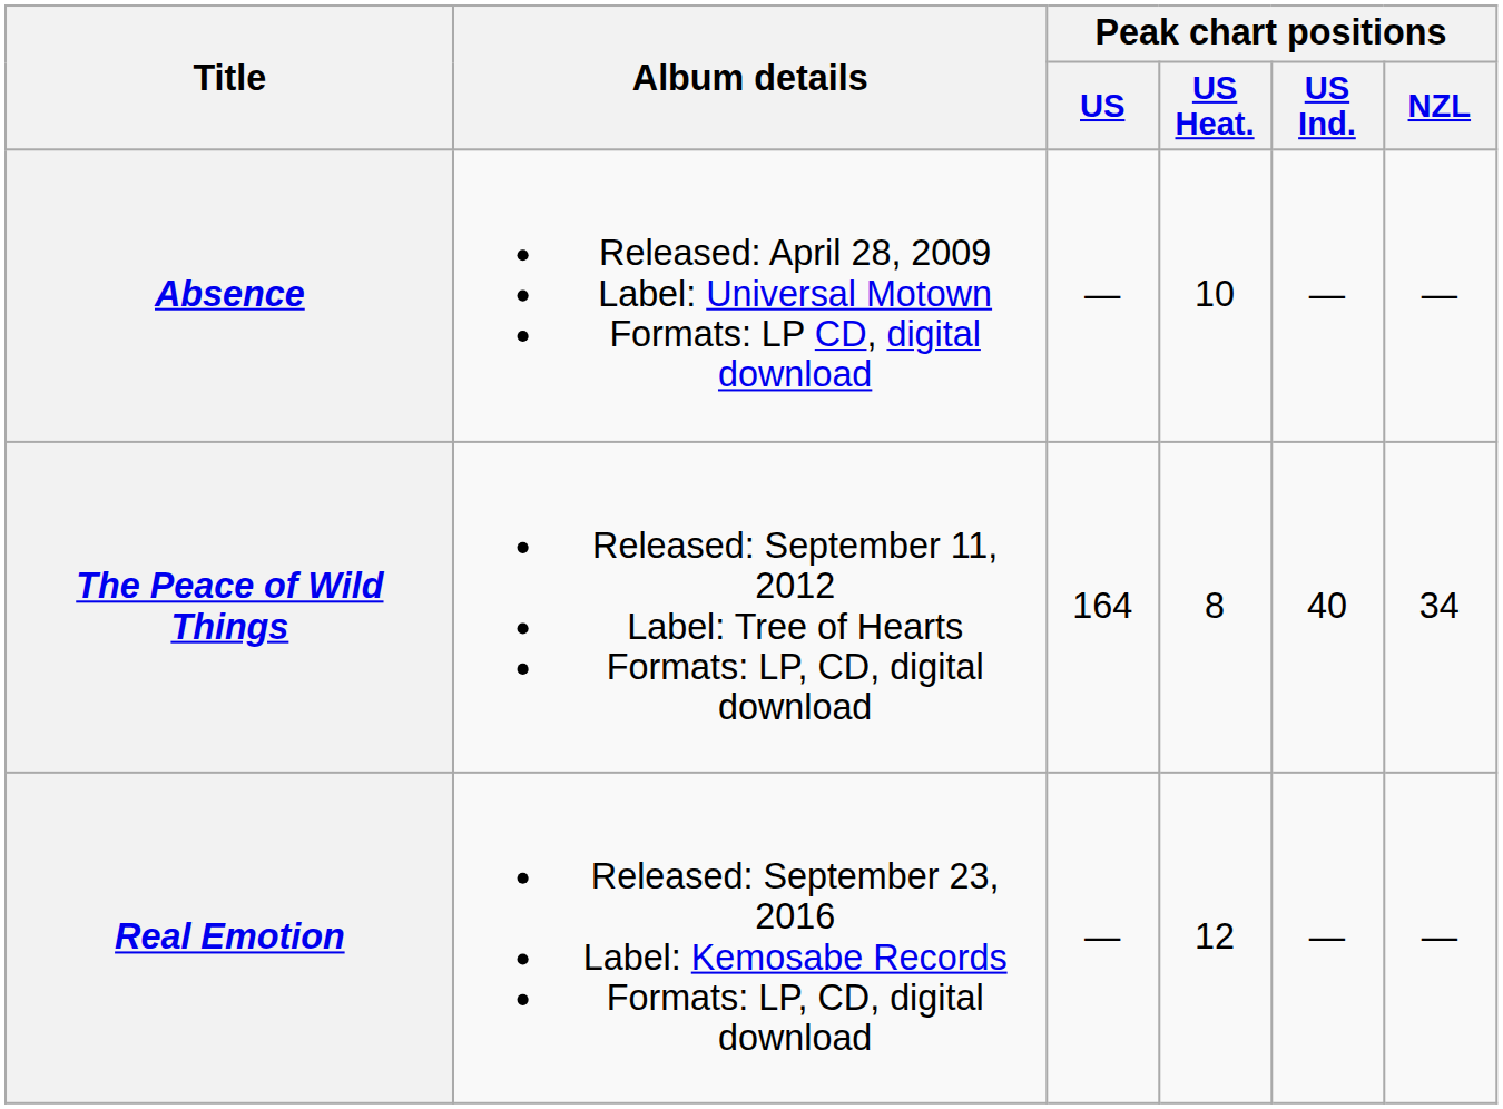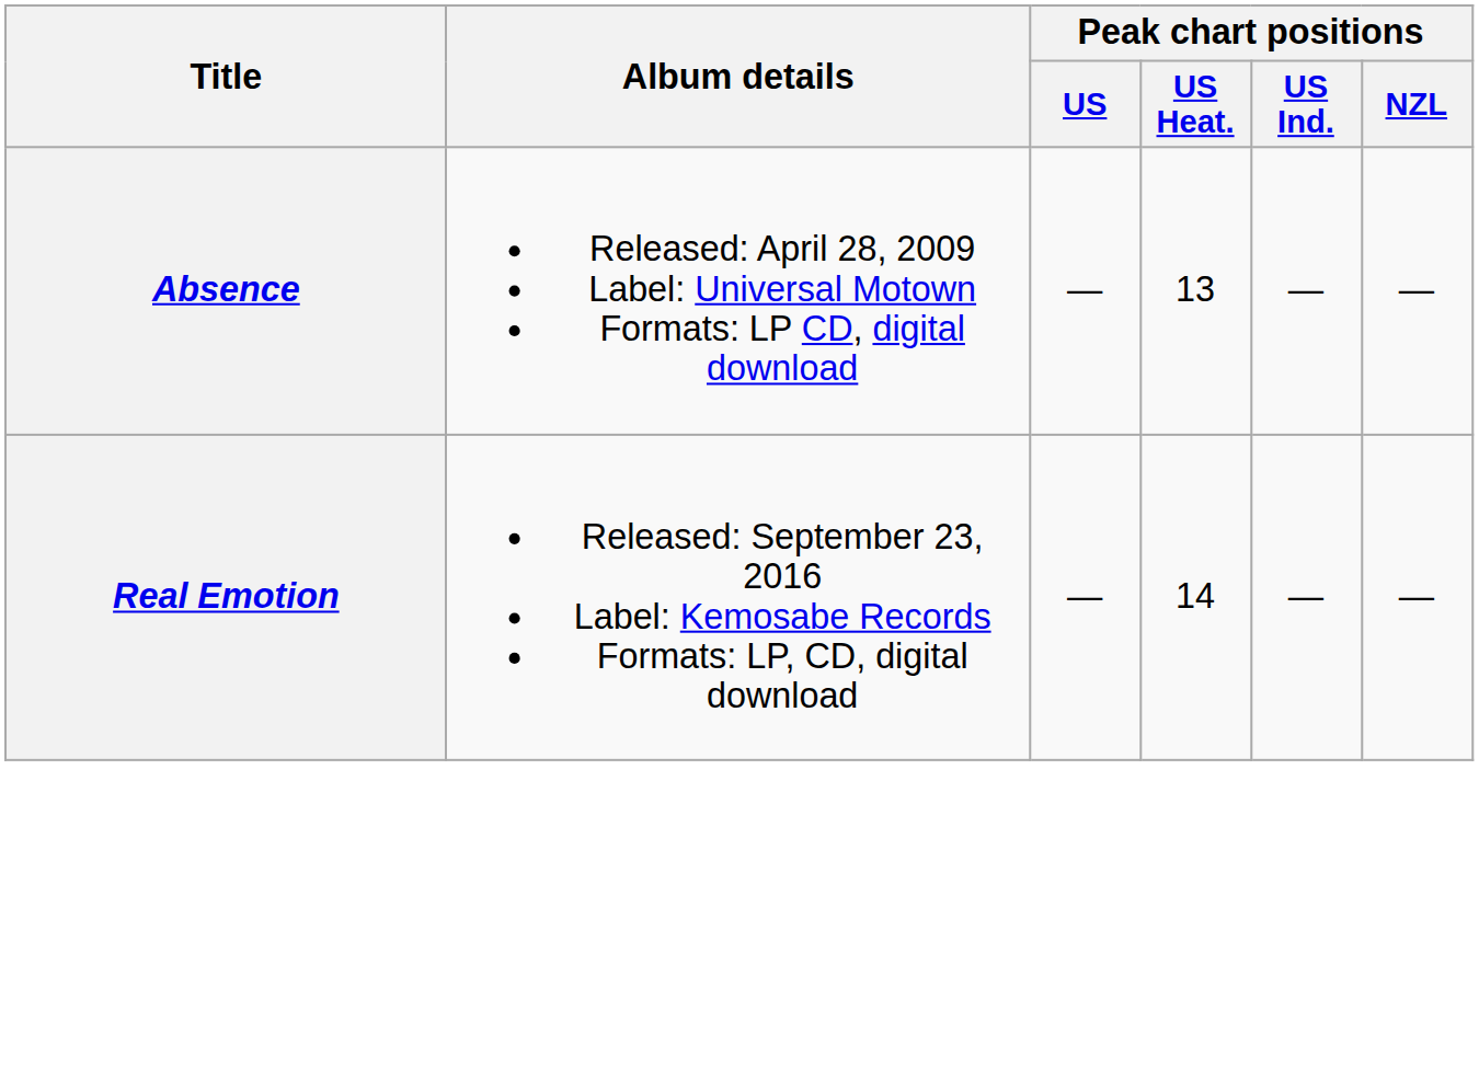 <table class="wikitable plainrowheaders" style="text-align:center;">
 <tr>
 <th scope="col" rowspan="2" style="width:12em;">Title</th>
 <th scope="col" rowspan="2" style="width:16em;">Album details</th>
 <th scope="col" colspan="4">Peak chart positions</th>
 </tr>
 <tr>
 <th scope="col" style="width:3em; font-size:90%;"><a href='#'>US</a><br></th>
 <th scope="col" style="width:3em; font-size:90%;"><a href='#'>US<br>Heat.</a><br></th>
 <th scope="col" style="width:3em; font-size:90%;"><a href='#'>US<br>Ind.</a><br></th>
 <th scope="col" style="width:3em; font-size:90%;"><a href='#'>NZL</a><br></th>
 </tr>
 <tr>
 <th scope="row"><em><a href='#'>Absence</a></em></th>
 <td><br><ul><li>Released: April 28, 2009</li><li>Label: <a href='#'>Universal Motown</a></li><li>Formats: LP <a href='#'>CD</a>, <a href='#'>digital download</a></li></ul></td>
 <td>—</td>
-<td>10</td>
+<td>13</td>
 <td>—</td>
 <td>—</td>
-</tr>
-<tr>
-<th scope="row"><em><a href='#'>The Peace of Wild Things</a></em></th>
-<td><br><ul><li>Released: September 11, 2012</li><li>Label: Tree of Hearts</li><li>Formats: LP, CD, digital download</li></ul></td>
-<td>164</td>
-<td>8</td>
-<td>40</td>
-<td>34</td>
 </tr>
 <tr>
 <th scope="row"><em><a href='#'>Real Emotion</a></em></th>
 <td><br><ul><li>Released: September 23, 2016</li><li>Label: <a href='#'>Kemosabe Records</a></li><li>Formats: LP, CD, digital download</li></ul></td>
 <td>—</td>
-<td>12</td>
+<td>14</td>
 <td>—</td>
 <td>—</td>
 </tr>
 </table>
